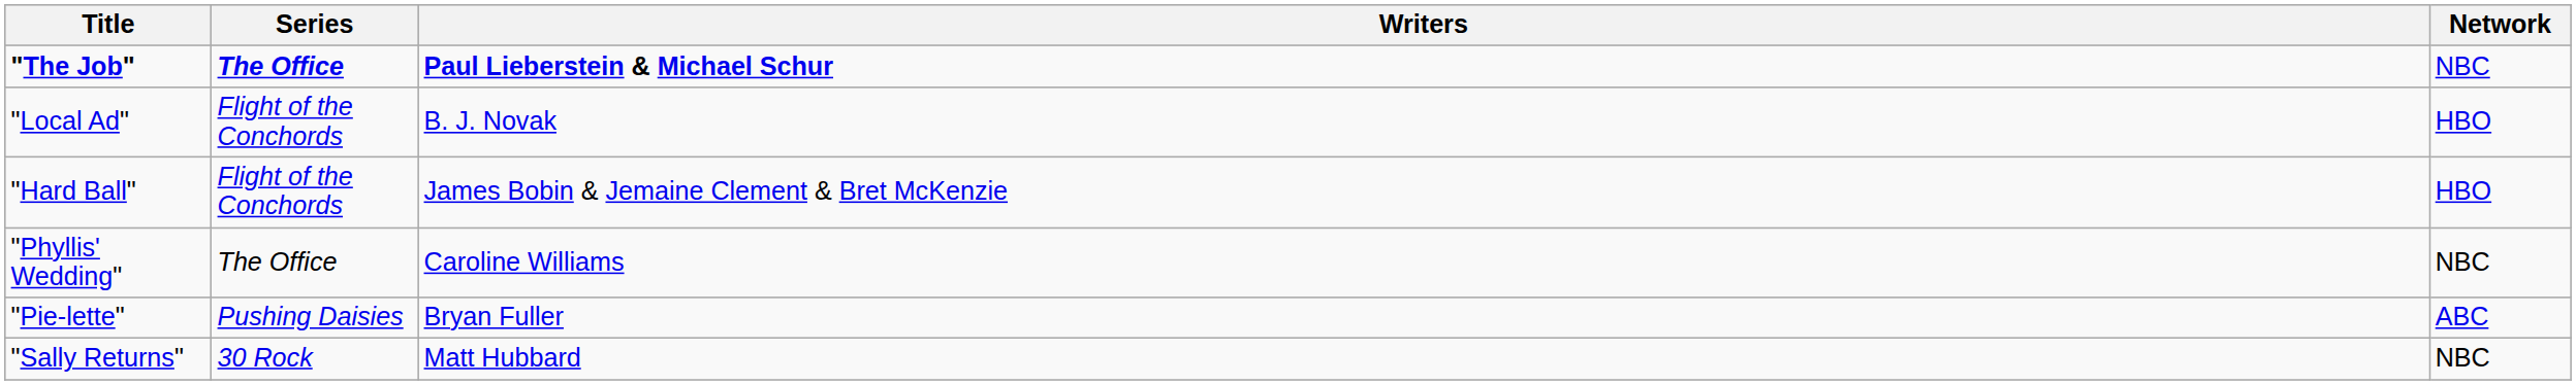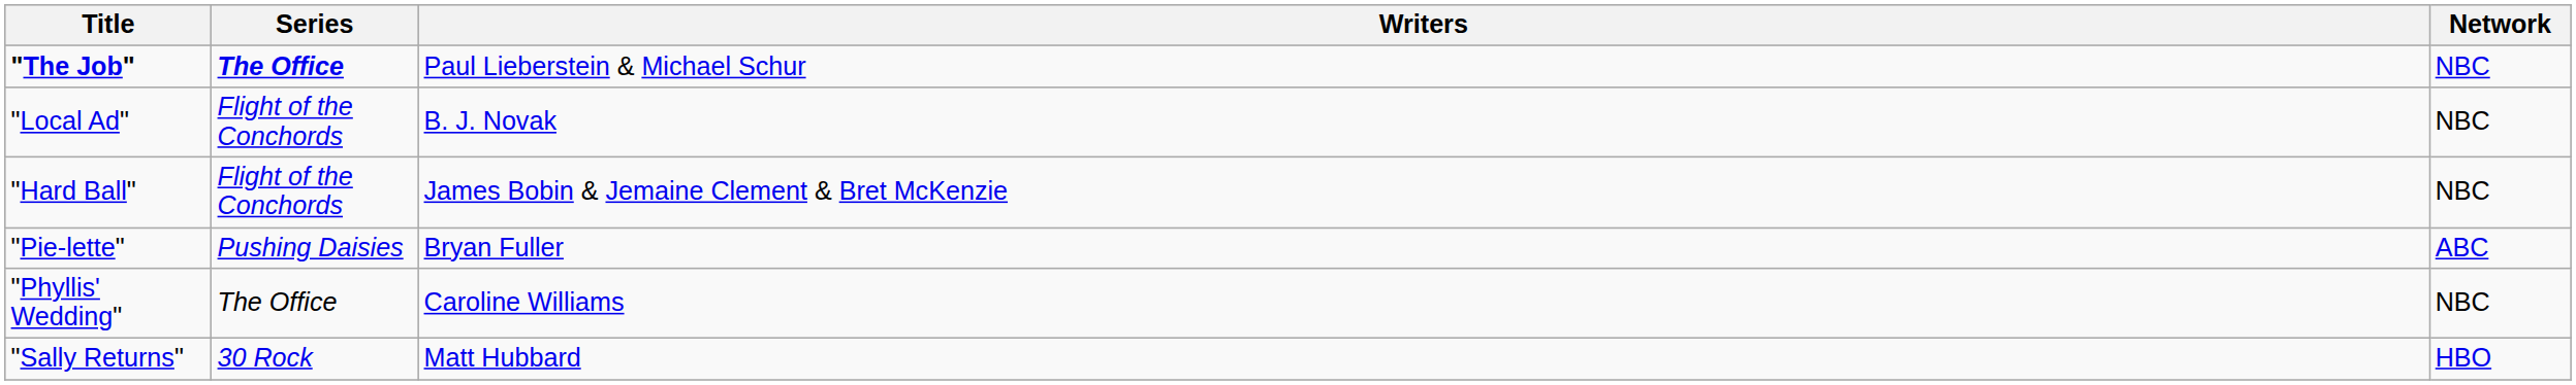 <table class="wikitable" style="width:100%;">
 <tr>
 <th style="width:120px;">Title</th>
 <th style="width:120px;">Series</th>
 <th>Writers</th>
 <th style="width:80px;">Network</th>
 </tr>
 <tr>
 <td><strong> "<a href='#'>The Job</a>" </strong></td>
 <td><strong> <em><a href='#'>The Office</a></em> </strong></td>
-<td><strong><a href='#'>Paul Lieberstein</a> & <a href='#'>Michael Schur</a></strong></td>
+<td><a href='#'>Paul Lieberstein</a> & <a href='#'>Michael Schur</a></td>
 <td><a href='#'>NBC</a></td>
 </tr>
 <tr>
 <td>"<a href='#'>Local Ad</a>"</td>
 <td><em><a href='#'>Flight of the Conchords</a></em></td>
 <td><a href='#'>B. J. Novak</a></td>
-<td><a href='#'>HBO</a></td>
+<td>NBC</td>
 </tr>
 <tr>
 <td>"<a href='#'>Hard Ball</a>"</td>
 <td><em><a href='#'>Flight of the Conchords</a></em></td>
 <td><a href='#'>James Bobin</a> & <a href='#'>Jemaine Clement</a> & <a href='#'>Bret McKenzie</a></td>
-<td><a href='#'>HBO</a></td>
-</tr>
-<tr>
-<td>"<a href='#'>Phyllis' Wedding</a>"</td>
-<td><em>The Office</em></td>
-<td><a href='#'>Caroline Williams</a></td>
 <td>NBC</td>
 </tr>
 <tr>
 <td>"<a href='#'>Pie-lette</a>"</td>
 <td><em><a href='#'>Pushing Daisies</a></em></td>
 <td><a href='#'>Bryan Fuller</a></td>
 <td><a href='#'>ABC</a></td>
 </tr>
 <tr>
+<td>"<a href='#'>Phyllis' Wedding</a>"</td>
+<td><em>The Office</em></td>
+<td><a href='#'>Caroline Williams</a></td>
+<td>NBC</td>
+</tr>
+<tr>
 <td>"<a href='#'>Sally Returns</a>"</td>
 <td><em><a href='#'>30 Rock</a></em></td>
 <td><a href='#'>Matt Hubbard</a></td>
-<td>NBC</td>
+<td><a href='#'>HBO</a></td>
 </tr>
 </table>
